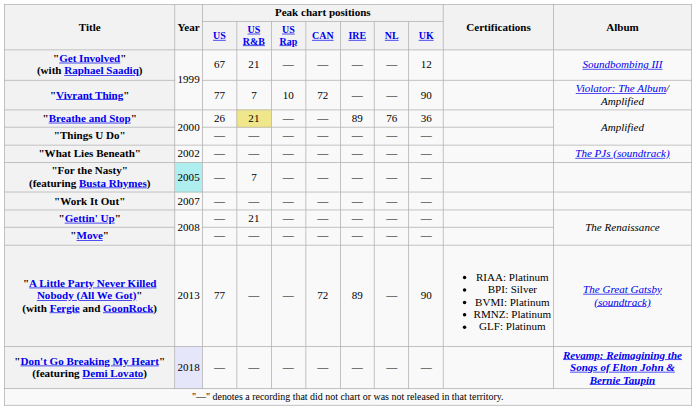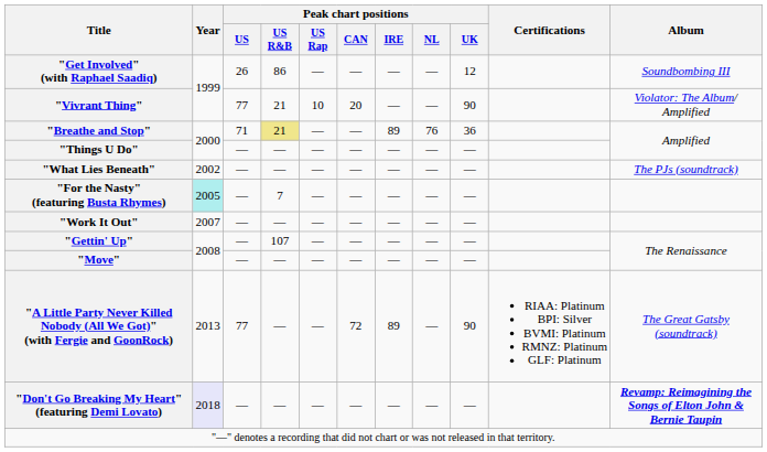 <table class="wikitable plainrowheaders" style="text-align:center;">
 <tr>
 <th scope="col" rowspan="2" style="width:15em;">Title</th>
 <th scope="col" rowspan="2" width="10">Year</th>
 <th scope="col" colspan="7">Peak chart positions</th>
 <th rowspan="2">Certifications</th>
 <th scope="col" rowspan="2" style="width:12em;">Album</th>
 </tr>
 <tr>
 <th style="width:3em;font-size:90%;"><a href='#'>US</a><br></th>
 <th style="width:3em;font-size:90%;"><a href='#'>US<br>R&B</a><br></th>
 <th style="width:3em;font-size:90%;"><a href='#'>US<br>Rap</a><br></th>
 <th style="width:3em;font-size:90%;"><a href='#'>CAN</a><br></th>
 <th style="width:3em;font-size:90%;"><a href='#'>IRE</a><br></th>
 <th style="width:3em;font-size:90%;"><a href='#'>NL</a><br></th>
 <th style="width:3em;font-size:90%;"><a href='#'>UK</a><br></th>
 </tr>
 <tr>
 <th scope="row">"<a href='#'>Get Involved</a>"<br><span>(with <a href='#'>Raphael Saadiq</a>)</span></th>
 <td rowspan="2">1999</td>
-<td>67</td>
-<td>21</td>
+<td>26</td>
+<td>86</td>
 <td>—</td>
 <td>—</td>
 <td>—</td>
 <td>—</td>
 <td>12</td>
 <td></td>
 <td><em><a href='#'>Soundbombing III</a></em></td>
 </tr>
 <tr>
 <th scope="row">"<a href='#'>Vivrant Thing</a>"</th>
 <td>77</td>
-<td>7</td>
+<td>21</td>
 <td>10</td>
-<td>72</td>
+<td>20</td>
 <td>—</td>
 <td>—</td>
 <td>90</td>
 <td></td>
 <td><em><a href='#'>Violator: The Album</a>/ Amplified</em></td>
 </tr>
 <tr>
 <th scope="row">"<a href='#'>Breathe and Stop</a>"</th>
 <td rowspan="2">2000</td>
-<td>26</td>
+<td>71</td>
 <td style="background: khaki;">21</td>
 <td>—</td>
 <td>—</td>
 <td>89</td>
 <td>76</td>
 <td>36</td>
 <td></td>
 <td rowspan="2"><em>Amplified</em></td>
 </tr>
 <tr>
 <th scope="row">"Things U Do"</th>
 <td>—</td>
 <td>—</td>
 <td>—</td>
 <td>—</td>
 <td>—</td>
 <td>—</td>
 <td>—</td>
 <td></td>
 </tr>
 <tr>
 <th scope="row">"What Lies Beneath"</th>
 <td>2002</td>
 <td>—</td>
 <td>—</td>
 <td>—</td>
 <td>—</td>
 <td>—</td>
 <td>—</td>
 <td>—</td>
 <td></td>
 <td><em><a href='#'>The PJs (soundtrack)</a></em></td>
 </tr>
 <tr>
 <th scope="row">"For the Nasty"<br><span>(featuring <a href='#'>Busta Rhymes</a>)</span></th>
 <td style="background: paleturquoise;">2005</td>
 <td>—</td>
 <td>7</td>
 <td>—</td>
 <td>—</td>
 <td>—</td>
 <td>—</td>
 <td>—</td>
 <td></td>
 <td></td>
 </tr>
 <tr>
 <th scope="row">"Work It Out"</th>
 <td>2007</td>
 <td>—</td>
 <td>—</td>
 <td>—</td>
 <td>—</td>
 <td>—</td>
 <td>—</td>
 <td>—</td>
 <td></td>
 <td></td>
 </tr>
 <tr>
 <th scope="row">"<a href='#'>Gettin' Up</a>"</th>
 <td rowspan="2">2008</td>
 <td>—</td>
-<td>21</td>
+<td>107</td>
 <td>—</td>
 <td>—</td>
 <td>—</td>
 <td>—</td>
 <td>—</td>
 <td></td>
 <td rowspan="2"><em>The Renaissance</em></td>
 </tr>
 <tr>
 <th scope="row">"<a href='#'>Move</a>"</th>
 <td>—</td>
 <td>—</td>
 <td>—</td>
 <td>—</td>
 <td>—</td>
 <td>—</td>
 <td>—</td>
 <td></td>
 </tr>
 <tr>
 <th scope="row">"<a href='#'>A Little Party Never Killed Nobody (All We Got)</a>"<br><span>(with <a href='#'>Fergie</a> and <a href='#'>GoonRock</a>)</span></th>
 <td>2013</td>
 <td>77</td>
 <td>—</td>
 <td>—</td>
 <td>72</td>
 <td>89</td>
 <td>—</td>
 <td>90</td>
 <td><br><ul><li>RIAA: Platinum</li><li>BPI: Silver</li><li>BVMI: Platinum</li><li>RMNZ: Platinum</li><li>GLF: Platinum</li></ul></td>
 <td><em><a href='#'>The Great Gatsby (soundtrack)</a></em></td>
 </tr>
 <tr>
 <th scope="row">"<a href='#'>Don't Go Breaking My Heart</a>"<br><span>(featuring <a href='#'>Demi Lovato</a>)</span></th>
 <td style="background: lavender;">2018</td>
 <td>—</td>
 <td>—</td>
 <td>—</td>
 <td>—</td>
 <td>—</td>
 <td>—</td>
 <td>—</td>
 <td></td>
 <td><strong><em><a href='#'>Revamp: Reimagining the Songs of Elton John & Bernie Taupin</a></em></strong></td>
 </tr>
 <tr>
 <td colspan="11" style="font-size:90%">"—" denotes a recording that did not chart or was not released in that territory.</td>
 </tr>
 </table>
